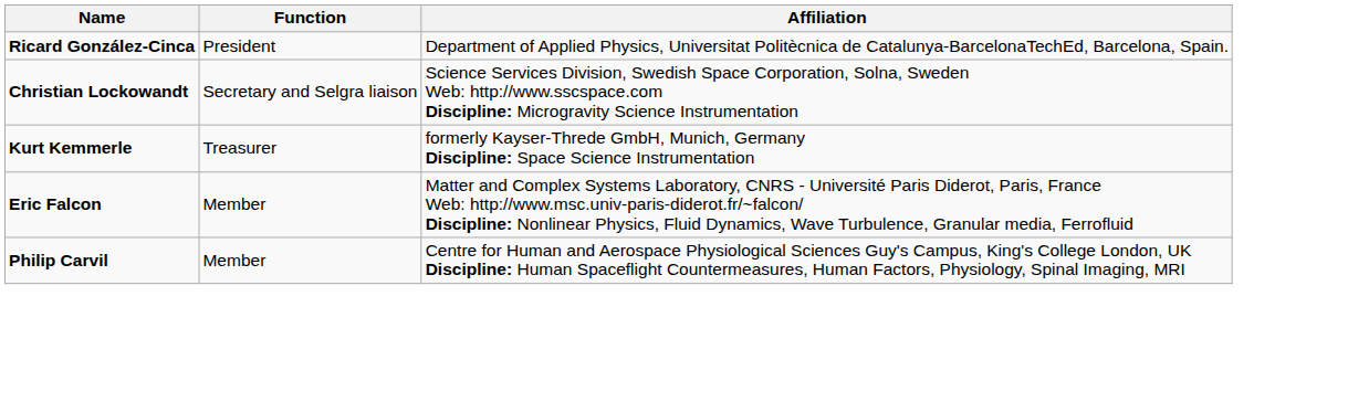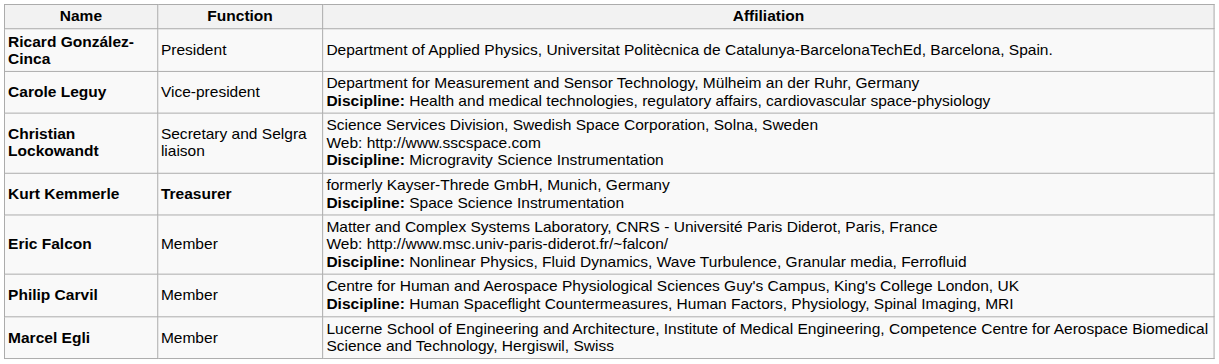 <table class="wikitable">
 <tr>
 <th>Name</th>
 <th>Function</th>
 <th>Affiliation</th>
 </tr>
 <tr>
 <td><strong>Ricard González-Cinca</strong></td>
 <td>President</td>
 <td>Department of Applied Physics, Universitat Politècnica de Catalunya-BarcelonaTechEd, Barcelona, Spain.</td>
 </tr>
 <tr>
+<td><strong>Carole Leguy</strong></td>
+<td>Vice-president</td>
+<td>Department for Measurement and Sensor Technology, Mülheim an der Ruhr, Germany<br><strong>Discipline:</strong> Health and medical technologies, regulatory affairs, cardiovascular space-physiology</td>
+</tr>
+<tr>
 <td><strong>Christian Lockowandt</strong></td>
 <td>Secretary and Selgra liaison</td>
 <td>Science Services Division, Swedish Space Corporation, Solna, Sweden<br>Web: http://www.sscspace.com<br><strong>Discipline:</strong> Microgravity Science Instrumentation</td>
 </tr>
 <tr>
 <td><strong>Kurt Kemmerle</strong></td>
-<td>Treasurer</td>
+<td><strong>Treasurer</strong></td>
 <td>formerly Kayser-Threde GmbH, Munich, Germany<br><strong>Discipline:</strong> Space Science Instrumentation</td>
 </tr>
 <tr>
 <td><strong>Eric Falcon</strong></td>
 <td>Member</td>
 <td>Matter and Complex Systems Laboratory, CNRS - Université Paris Diderot, Paris, France<br>Web: http://www.msc.univ-paris-diderot.fr/~falcon/<br><strong>Discipline:</strong> Nonlinear Physics, Fluid Dynamics, Wave Turbulence, Granular media, Ferrofluid</td>
 </tr>
 <tr>
 <td><strong>Philip Carvil</strong></td>
 <td>Member</td>
 <td>Centre for Human and Aerospace Physiological Sciences Guy's Campus, King's College London, UK<br><strong>Discipline:</strong> Human Spaceflight Countermeasures, Human Factors, Physiology, Spinal Imaging, MRI</td>
 </tr>
+<tr>
+<td><strong>Marcel Egli</strong></td>
+<td>Member</td>
+<td>Lucerne School of Engineering and Architecture, Institute of Medical Engineering, Competence Centre for Aerospace Biomedical Science and Technology, Hergiswil, Swiss</td>
+</tr>
 </table>
